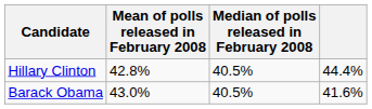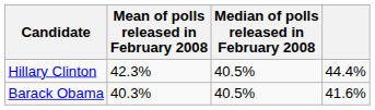 <table class="wikitable">
 <tr>
 <th>Candidate</th>
 <th>Mean of polls<br>released in<br>February 2008</th>
 <th>Median of polls<br>released in<br>February 2008</th>
 <th></th>
 </tr>
 <tr>
 <td><a href='#'>Hillary Clinton</a></td>
-<td>42.8%</td>
+<td>42.3%</td>
 <td>40.5%</td>
 <td>44.4%</td>
 </tr>
 <tr>
 <td><a href='#'>Barack Obama</a></td>
-<td>43.0%</td>
+<td>40.3%</td>
 <td>40.5%</td>
 <td>41.6%</td>
 </tr>
 </table>
